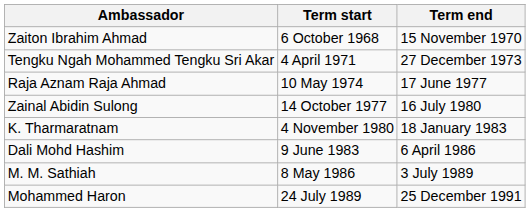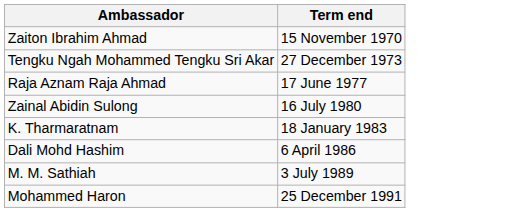 <table class=wikitable>
 <tr>
 <th>Ambassador</th>
-<th>Term start</th>
 <th>Term end</th>
 </tr>
 <tr>
 <td>Zaiton Ibrahim Ahmad</td>
-<td>6 October 1968</td>
 <td>15 November 1970</td>
 </tr>
 <tr>
 <td>Tengku Ngah Mohammed Tengku Sri Akar</td>
-<td>4 April 1971</td>
 <td>27 December 1973</td>
 </tr>
 <tr>
 <td>Raja Aznam Raja Ahmad</td>
-<td>10 May 1974</td>
 <td>17 June 1977</td>
 </tr>
 <tr>
 <td>Zainal Abidin Sulong</td>
-<td>14 October 1977</td>
 <td>16 July 1980</td>
 </tr>
 <tr>
 <td>K. Tharmaratnam</td>
-<td>4 November 1980</td>
 <td>18 January 1983</td>
 </tr>
 <tr>
 <td>Dali Mohd Hashim</td>
-<td>9 June 1983</td>
 <td>6 April 1986</td>
 </tr>
 <tr>
 <td>M. M. Sathiah</td>
-<td>8 May 1986</td>
 <td>3 July 1989</td>
 </tr>
 <tr>
 <td>Mohammed Haron</td>
-<td>24 July 1989</td>
 <td>25 December 1991</td>
 </tr>
 </table>
